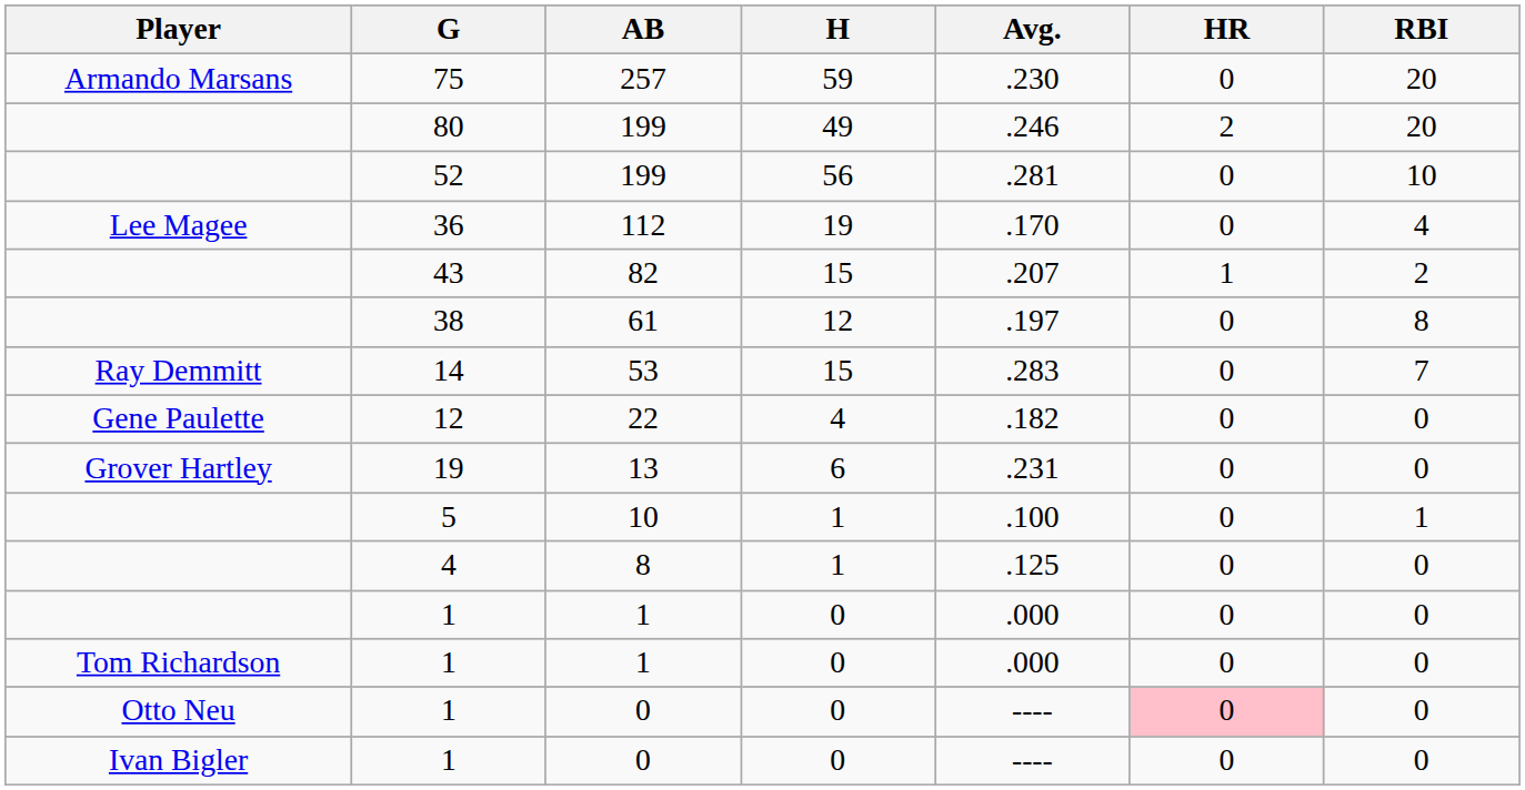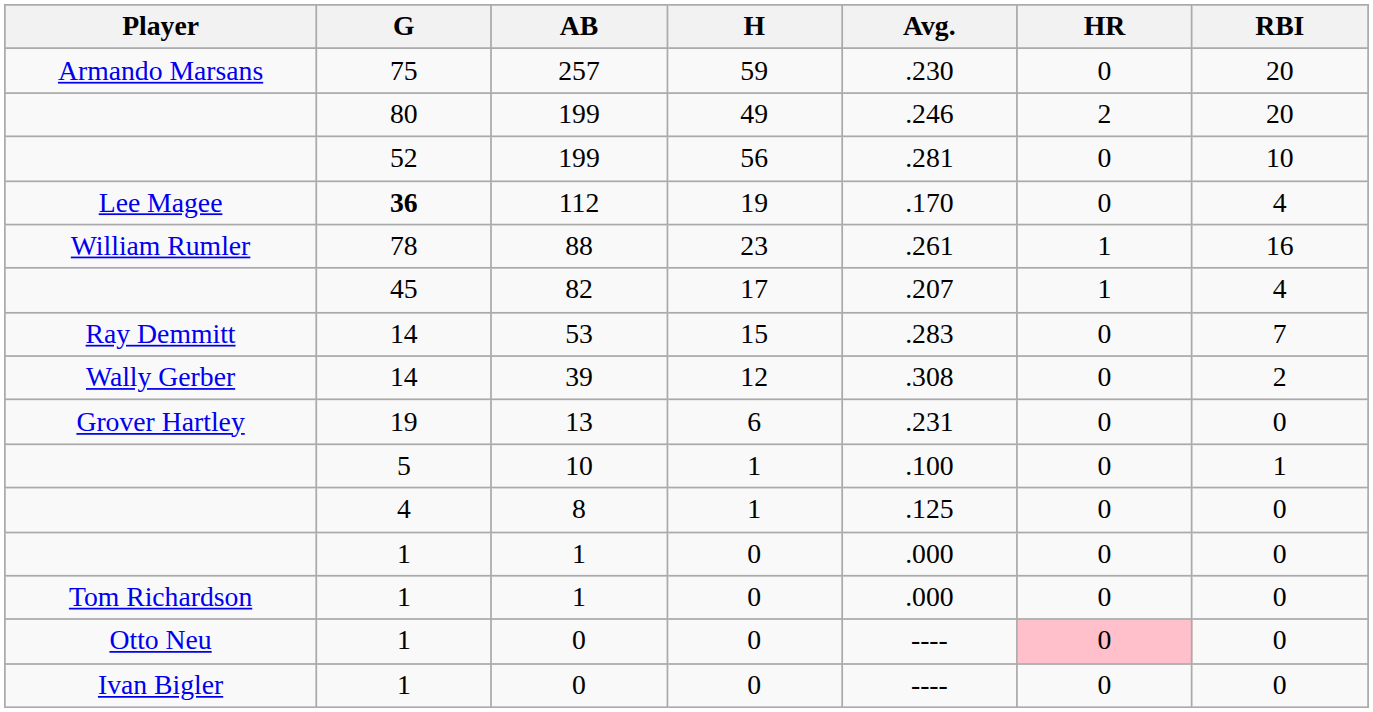 <table class="wikitable sortable">
 <tr>
 <th bgcolor="#DDDDFF" width="16%">Player</th>
 <th bgcolor="#DDDDFF" width="9%">G</th>
 <th bgcolor="#DDDDFF" width="9%">AB</th>
 <th bgcolor="#DDDDFF" width="9%">H</th>
 <th bgcolor="#DDDDFF" width="9%">Avg.</th>
 <th bgcolor="#DDDDFF" width="9%">HR</th>
 <th bgcolor="#DDDDFF" width="9%">RBI</th>
 </tr>
 <tr align="center">
 <td><a href='#'>Armando Marsans</a></td>
 <td>75</td>
 <td>257</td>
 <td>59</td>
 <td>.230</td>
 <td>0</td>
 <td>20</td>
 </tr>
 <tr align=center>
 <td></td>
 <td>80</td>
 <td>199</td>
 <td>49</td>
 <td>.246</td>
 <td>2</td>
 <td>20</td>
 </tr>
 <tr align="center">
 <td></td>
 <td>52</td>
 <td>199</td>
 <td>56</td>
 <td>.281</td>
 <td>0</td>
 <td>10</td>
 </tr>
 <tr align="center">
 <td><a href='#'>Lee Magee</a></td>
-<td>36</td>
+<td><strong>36</strong></td>
 <td>112</td>
 <td>19</td>
 <td>.170</td>
 <td>0</td>
 <td>4</td>
 </tr>
 <tr align=center>
+<td><a href='#'>William Rumler</a></td>
+<td>78</td>
+<td>88</td>
+<td>23</td>
+<td>.261</td>
+<td>1</td>
+<td>16</td>
+</tr>
+<tr align=center>
 <td></td>
-<td>43</td>
+<td>45</td>
 <td>82</td>
-<td>15</td>
+<td>17</td>
 <td>.207</td>
 <td>1</td>
-<td>2</td>
-</tr>
-<tr align="center">
-<td></td>
-<td>38</td>
-<td>61</td>
-<td>12</td>
-<td>.197</td>
-<td>0</td>
-<td>8</td>
+<td>4</td>
 </tr>
 <tr align="center">
 <td><a href='#'>Ray Demmitt</a></td>
 <td>14</td>
 <td>53</td>
 <td>15</td>
 <td>.283</td>
 <td>0</td>
 <td>7</td>
 </tr>
 <tr align=center>
-<td><a href='#'>Gene Paulette</a></td>
+<td><a href='#'>Wally Gerber</a></td>
+<td>14</td>
+<td>39</td>
 <td>12</td>
-<td>22</td>
-<td>4</td>
-<td>.182</td>
+<td>.308</td>
 <td>0</td>
-<td>0</td>
+<td>2</td>
 </tr>
 <tr align=center>
 <td><a href='#'>Grover Hartley</a></td>
 <td>19</td>
 <td>13</td>
 <td>6</td>
 <td>.231</td>
 <td>0</td>
 <td>0</td>
 </tr>
 <tr align=center>
 <td></td>
 <td>5</td>
 <td>10</td>
 <td>1</td>
 <td>.100</td>
 <td>0</td>
 <td>1</td>
 </tr>
 <tr align="center">
 <td></td>
 <td>4</td>
 <td>8</td>
 <td>1</td>
 <td>.125</td>
 <td>0</td>
 <td>0</td>
 </tr>
 <tr align="center">
 <td></td>
 <td>1</td>
 <td>1</td>
 <td>0</td>
 <td>.000</td>
 <td>0</td>
 <td>0</td>
 </tr>
 <tr align="center">
 <td><a href='#'>Tom Richardson</a></td>
 <td>1</td>
 <td>1</td>
 <td>0</td>
 <td>.000</td>
 <td>0</td>
 <td>0</td>
 </tr>
 <tr align=center>
 <td><a href='#'>Otto Neu</a></td>
 <td>1</td>
 <td>0</td>
 <td>0</td>
 <td>----</td>
 <td style="background: pink;">0</td>
 <td>0</td>
 </tr>
 <tr align=center>
 <td><a href='#'>Ivan Bigler</a></td>
 <td>1</td>
 <td>0</td>
 <td>0</td>
 <td>----</td>
 <td>0</td>
 <td>0</td>
 </tr>
 </table>
